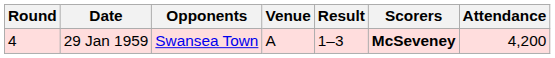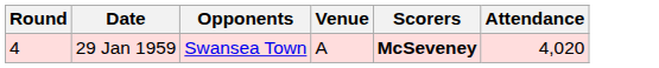 <table class="wikitable">
 <tr>
 <th>Round</th>
 <th>Date</th>
 <th>Opponents</th>
 <th>Venue</th>
-<th>Result</th>
 <th>Scorers</th>
 <th>Attendance</th>
 </tr>
 <tr bgcolor="#ffdddd">
 <td>4</td>
 <td>29 Jan 1959</td>
 <td><a href='#'>Swansea Town</a></td>
 <td>A</td>
-<td>1–3</td>
 <td><strong>McSeveney</strong></td>
-<td align="right">4,200</td>
+<td align="right">4,020</td>
 </tr>
 </table>
